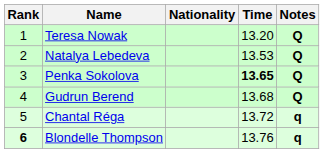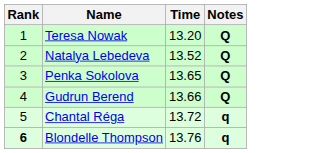 <table class="wikitable sortable" style="text-align:center">
 <tr>
 <th>Rank</th>
 <th>Name</th>
-<th>Nationality</th>
 <th>Time</th>
 <th>Notes</th>
 </tr>
 <tr bgcolor=ccffcc>
 <td>1</td>
 <td align=left><a href='#'>Teresa Nowak</a></td>
-<td align=left></td>
 <td>13.20</td>
 <td><strong>Q</strong></td>
 </tr>
 <tr bgcolor=ccffcc>
 <td>2</td>
 <td align=left><a href='#'>Natalya Lebedeva</a></td>
-<td align=left></td>
-<td>13.53</td>
+<td>13.52</td>
 <td><strong>Q</strong></td>
 </tr>
 <tr bgcolor=ccffcc>
 <td>3</td>
 <td align=left><a href='#'>Penka Sokolova</a></td>
-<td align=left></td>
-<td><strong>13.65</strong></td>
+<td>13.65</td>
 <td><strong>Q</strong></td>
 </tr>
 <tr bgcolor=ccffcc>
 <td>4</td>
 <td align=left><a href='#'>Gudrun Berend</a></td>
-<td align=left></td>
-<td>13.68</td>
+<td>13.66</td>
 <td><strong>Q</strong></td>
 </tr>
 <tr bgcolor=ddffdd>
 <td>5</td>
 <td align=left><a href='#'>Chantal Réga</a></td>
-<td align=left></td>
 <td>13.72</td>
 <td><strong>q</strong></td>
 </tr>
 <tr bgcolor=ddffdd>
 <td><strong>6</strong></td>
 <td align=left><a href='#'>Blondelle Thompson</a></td>
-<td align=left></td>
 <td>13.76</td>
 <td><strong>q</strong></td>
 </tr>
 </table>
